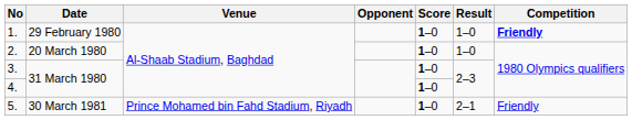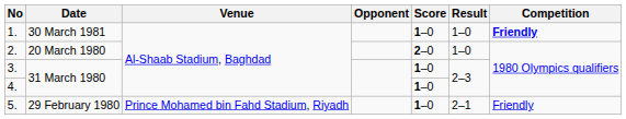 <table class="wikitable" style="font-size:100%;">
 <tr>
 <th>No</th>
 <th>Date</th>
 <th>Venue</th>
 <th>Opponent</th>
 <th>Score</th>
 <th>Result</th>
 <th>Competition</th>
 </tr>
 <tr>
 <td>1.</td>
-<td>29 February 1980</td>
+<td>30 March 1981</td>
 <td rowspan="4"><a href='#'>Al-Shaab Stadium</a>, <a href='#'>Baghdad</a></td>
 <td></td>
 <td><strong>1</strong>–0</td>
 <td>1–0</td>
 <td><strong><a href='#'>Friendly</a></strong></td>
 </tr>
 <tr>
 <td>2.</td>
 <td>20 March 1980</td>
 <td></td>
-<td><strong>1</strong>–0</td>
+<td><strong>2</strong>–0</td>
 <td>1–0</td>
 <td rowspan="3"><a href='#'>1980 Olympics qualifiers</a></td>
 </tr>
 <tr>
 <td>3.</td>
 <td rowspan="2">31 March 1980</td>
 <td rowspan="2"></td>
 <td><strong>1</strong>–0</td>
 <td rowspan="2">2–3</td>
 </tr>
 <tr>
 <td>4.</td>
 <td><strong>1</strong>–0</td>
 </tr>
 <tr>
 <td>5.</td>
-<td>30 March 1981</td>
+<td>29 February 1980</td>
 <td><a href='#'>Prince Mohamed bin Fahd Stadium</a>, <a href='#'>Riyadh</a></td>
 <td></td>
 <td><strong>1</strong>–0</td>
 <td>2–1</td>
 <td><a href='#'>Friendly</a></td>
 </tr>
 </table>
